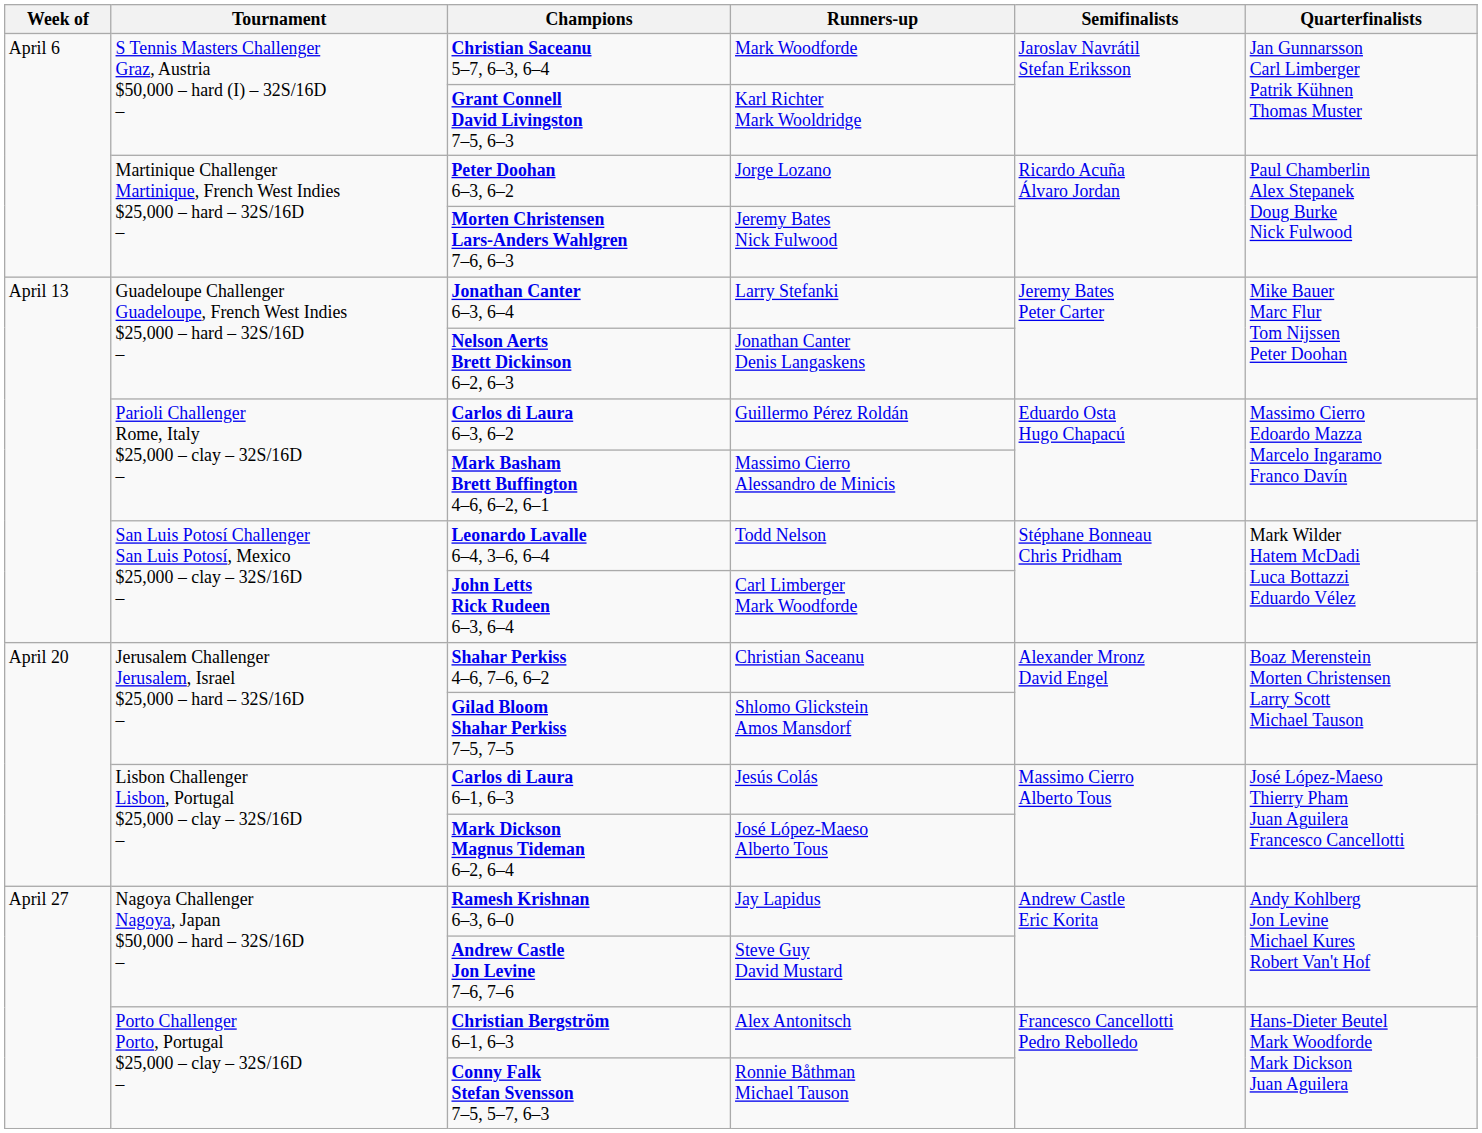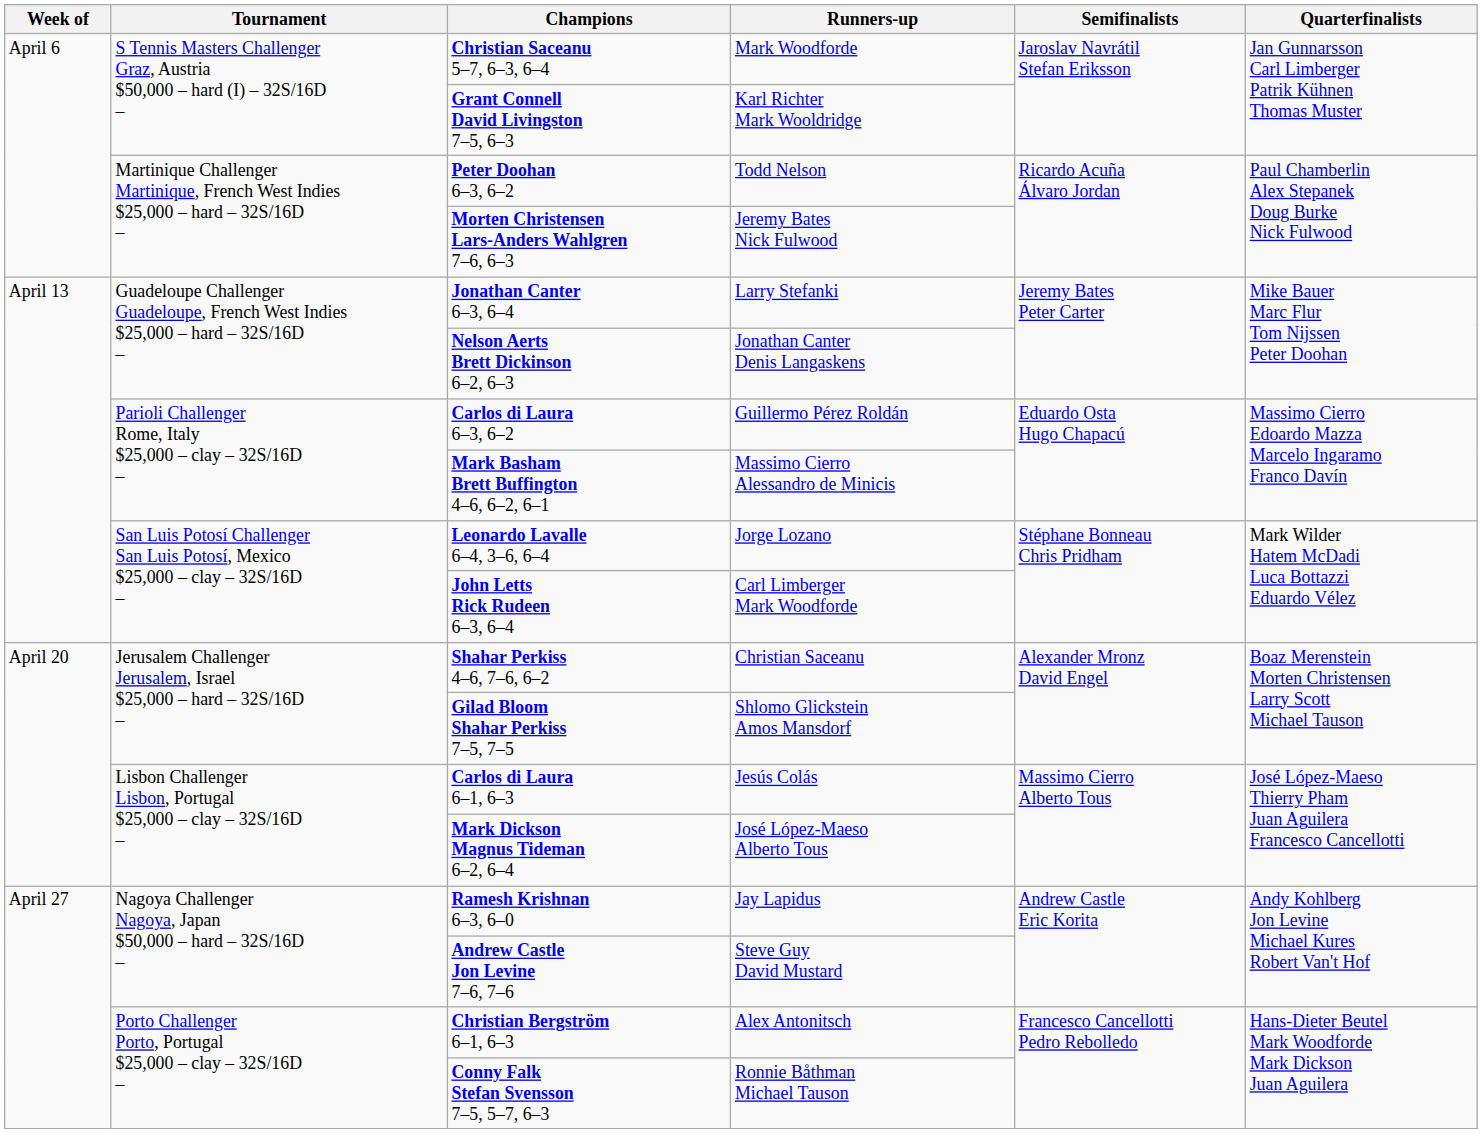 <table class="wikitable" style="font-size:85%;">
 <tr>
 <th width="75">Week of</th>
 <th width="250">Tournament</th>
 <th width="210">Champions</th>
 <th width="210">Runners-up</th>
 <th width="170">Semifinalists</th>
 <th width="170">Quarterfinalists</th>
 </tr>
 <tr valign="top">
 <td rowspan="4">April 6</td>
 <td rowspan="2"><a href='#'>S Tennis Masters Challenger</a><br> <a href='#'>Graz</a>, Austria<br>$50,000 – hard (I) – 32S/16D<br>  – </td>
 <td> <strong><a href='#'>Christian Saceanu</a></strong> <br>5–7, 6–3, 6–4</td>
 <td> <a href='#'>Mark Woodforde</a></td>
 <td rowspan="2"> <a href='#'>Jaroslav Navrátil</a> <br>  <a href='#'>Stefan Eriksson</a></td>
 <td rowspan="2"> <a href='#'>Jan Gunnarsson</a> <br> <a href='#'>Carl Limberger</a> <br> <a href='#'>Patrik Kühnen</a> <br>  <a href='#'>Thomas Muster</a></td>
 </tr>
 <tr valign="top">
 <td> <strong><a href='#'>Grant Connell</a></strong> <br> <strong><a href='#'>David Livingston</a></strong><br>7–5, 6–3</td>
 <td> <a href='#'>Karl Richter</a><br>  <a href='#'>Mark Wooldridge</a></td>
 </tr>
 <tr valign="top">
 <td rowspan="2">Martinique Challenger<br> <a href='#'>Martinique</a>, French West Indies<br>$25,000 – hard – 32S/16D<br>  – </td>
 <td> <strong><a href='#'>Peter Doohan</a></strong> <br>6–3, 6–2</td>
-<td> <a href='#'>Jorge Lozano</a></td>
+<td> <a href='#'>Todd Nelson</a></td>
 <td rowspan="2"> <a href='#'>Ricardo Acuña</a> <br>  <a href='#'>Álvaro Jordan</a></td>
 <td rowspan="2"> <a href='#'>Paul Chamberlin</a> <br> <a href='#'>Alex Stepanek</a> <br> <a href='#'>Doug Burke</a> <br>  <a href='#'>Nick Fulwood</a></td>
 </tr>
 <tr valign="top">
 <td> <strong><a href='#'>Morten Christensen</a></strong> <br> <strong><a href='#'>Lars-Anders Wahlgren</a></strong><br>7–6, 6–3</td>
 <td> <a href='#'>Jeremy Bates</a> <br>  <a href='#'>Nick Fulwood</a></td>
 </tr>
 <tr valign="top">
 <td rowspan="6">April 13</td>
 <td rowspan="2">Guadeloupe Challenger<br> <a href='#'>Guadeloupe</a>, French West Indies<br>$25,000 – hard – 32S/16D<br>  – </td>
 <td> <strong><a href='#'>Jonathan Canter</a></strong> <br>6–3, 6–4</td>
 <td> <a href='#'>Larry Stefanki</a></td>
 <td rowspan="2"> <a href='#'>Jeremy Bates</a> <br>  <a href='#'>Peter Carter</a></td>
 <td rowspan="2"> <a href='#'>Mike Bauer</a> <br> <a href='#'>Marc Flur</a> <br> <a href='#'>Tom Nijssen</a> <br>  <a href='#'>Peter Doohan</a></td>
 </tr>
 <tr valign="top">
 <td> <strong><a href='#'>Nelson Aerts</a></strong> <br> <strong><a href='#'>Brett Dickinson</a></strong><br>6–2, 6–3</td>
 <td> <a href='#'>Jonathan Canter</a> <br>  <a href='#'>Denis Langaskens</a></td>
 </tr>
 <tr valign="top">
 <td rowspan="2"><a href='#'>Parioli Challenger</a><br> Rome, Italy<br>$25,000 – clay – 32S/16D<br>  – </td>
 <td> <strong><a href='#'>Carlos di Laura</a></strong> <br>6–3, 6–2</td>
 <td> <a href='#'>Guillermo Pérez Roldán</a></td>
 <td rowspan="2"> <a href='#'>Eduardo Osta</a> <br>  <a href='#'>Hugo Chapacú</a></td>
 <td rowspan="2"> <a href='#'>Massimo Cierro</a> <br> <a href='#'>Edoardo Mazza</a> <br> <a href='#'>Marcelo Ingaramo</a> <br>  <a href='#'>Franco Davín</a></td>
 </tr>
 <tr valign="top">
 <td> <strong><a href='#'>Mark Basham</a></strong> <br> <strong><a href='#'>Brett Buffington</a></strong><br>4–6, 6–2, 6–1</td>
 <td> <a href='#'>Massimo Cierro</a> <br>  <a href='#'>Alessandro de Minicis</a></td>
 </tr>
 <tr valign="top">
 <td rowspan="2"><a href='#'>San Luis Potosí Challenger</a><br> <a href='#'>San Luis Potosí</a>, Mexico<br>$25,000 – clay – 32S/16D<br>  – </td>
 <td> <strong><a href='#'>Leonardo Lavalle</a></strong> <br>6–4, 3–6, 6–4</td>
-<td> <a href='#'>Todd Nelson</a></td>
+<td> <a href='#'>Jorge Lozano</a></td>
 <td rowspan="2"> <a href='#'>Stéphane Bonneau</a> <br>  <a href='#'>Chris Pridham</a></td>
 <td rowspan="2"> Mark Wilder <br> <a href='#'>Hatem McDadi</a> <br> <a href='#'>Luca Bottazzi</a> <br>  <a href='#'>Eduardo Vélez</a></td>
 </tr>
 <tr valign="top">
 <td> <strong><a href='#'>John Letts</a></strong> <br> <strong><a href='#'>Rick Rudeen</a></strong><br>6–3, 6–4</td>
 <td> <a href='#'>Carl Limberger</a><br>  <a href='#'>Mark Woodforde</a></td>
 </tr>
 <tr valign="top">
 <td rowspan="4">April 20</td>
 <td rowspan="2">Jerusalem Challenger<br> <a href='#'>Jerusalem</a>, Israel<br>$25,000 – hard – 32S/16D<br>  – </td>
 <td> <strong><a href='#'>Shahar Perkiss</a></strong> <br>4–6, 7–6, 6–2</td>
 <td> <a href='#'>Christian Saceanu</a></td>
 <td rowspan="2"> <a href='#'>Alexander Mronz</a> <br>  <a href='#'>David Engel</a></td>
 <td rowspan="2"> <a href='#'>Boaz Merenstein</a> <br> <a href='#'>Morten Christensen</a> <br> <a href='#'>Larry Scott</a> <br>  <a href='#'>Michael Tauson</a></td>
 </tr>
 <tr valign="top">
 <td> <strong><a href='#'>Gilad Bloom</a></strong> <br> <strong><a href='#'>Shahar Perkiss</a></strong><br>7–5, 7–5</td>
 <td> <a href='#'>Shlomo Glickstein</a><br>  <a href='#'>Amos Mansdorf</a></td>
 </tr>
 <tr valign="top">
 <td rowspan="2">Lisbon Challenger<br> <a href='#'>Lisbon</a>, Portugal<br>$25,000 – clay – 32S/16D<br>  – </td>
 <td> <strong><a href='#'>Carlos di Laura</a></strong> <br>6–1, 6–3</td>
 <td> <a href='#'>Jesús Colás</a></td>
 <td rowspan="2"> <a href='#'>Massimo Cierro</a> <br>  <a href='#'>Alberto Tous</a></td>
 <td rowspan="2"> <a href='#'>José López-Maeso</a> <br>  <a href='#'>Thierry Pham</a> <br> <a href='#'>Juan Aguilera</a> <br>  <a href='#'>Francesco Cancellotti</a></td>
 </tr>
 <tr valign="top">
 <td> <strong><a href='#'>Mark Dickson</a></strong> <br> <strong><a href='#'>Magnus Tideman</a></strong><br>6–2, 6–4</td>
 <td> <a href='#'>José López-Maeso</a> <br> <a href='#'>Alberto Tous</a></td>
 </tr>
 <tr valign="top">
 <td rowspan="4">April 27</td>
 <td rowspan="2">Nagoya Challenger<br> <a href='#'>Nagoya</a>, Japan<br>$50,000 – hard – 32S/16D<br>  – </td>
 <td> <strong><a href='#'>Ramesh Krishnan</a></strong> <br>6–3, 6–0</td>
 <td> <a href='#'>Jay Lapidus</a></td>
 <td rowspan="2"> <a href='#'>Andrew Castle</a> <br>  <a href='#'>Eric Korita</a></td>
 <td rowspan="2"> <a href='#'>Andy Kohlberg</a> <br> <a href='#'>Jon Levine</a> <br> <a href='#'>Michael Kures</a> <br>  <a href='#'>Robert Van't Hof</a></td>
 </tr>
 <tr valign="top">
 <td> <strong><a href='#'>Andrew Castle</a></strong> <br> <strong><a href='#'>Jon Levine</a></strong><br>7–6, 7–6</td>
 <td> <a href='#'>Steve Guy</a> <br>  <a href='#'>David Mustard</a></td>
 </tr>
 <tr valign="top">
 <td rowspan="2"><a href='#'>Porto Challenger</a><br> <a href='#'>Porto</a>, Portugal<br>$25,000 – clay – 32S/16D<br>  – </td>
 <td> <strong><a href='#'>Christian Bergström</a></strong> <br>6–1, 6–3</td>
 <td> <a href='#'>Alex Antonitsch</a></td>
 <td rowspan="2"> <a href='#'>Francesco Cancellotti</a> <br>  <a href='#'>Pedro Rebolledo</a></td>
 <td rowspan="2"> <a href='#'>Hans-Dieter Beutel</a> <br>  <a href='#'>Mark Woodforde</a> <br> <a href='#'>Mark Dickson</a> <br>  <a href='#'>Juan Aguilera</a></td>
 </tr>
 <tr valign="top">
 <td> <strong><a href='#'>Conny Falk</a></strong> <br> <strong><a href='#'>Stefan Svensson</a></strong><br>7–5, 5–7, 6–3</td>
 <td> <a href='#'>Ronnie Båthman</a> <br> <a href='#'>Michael Tauson</a></td>
 </tr>
 </table>
